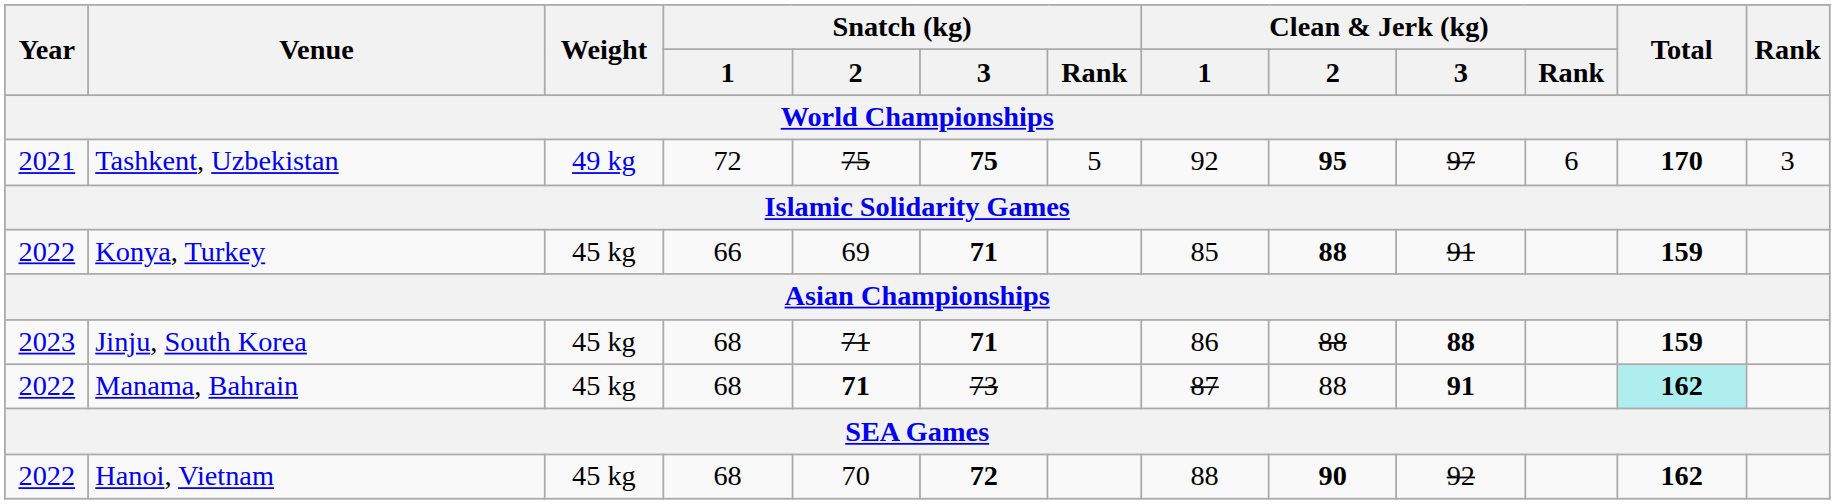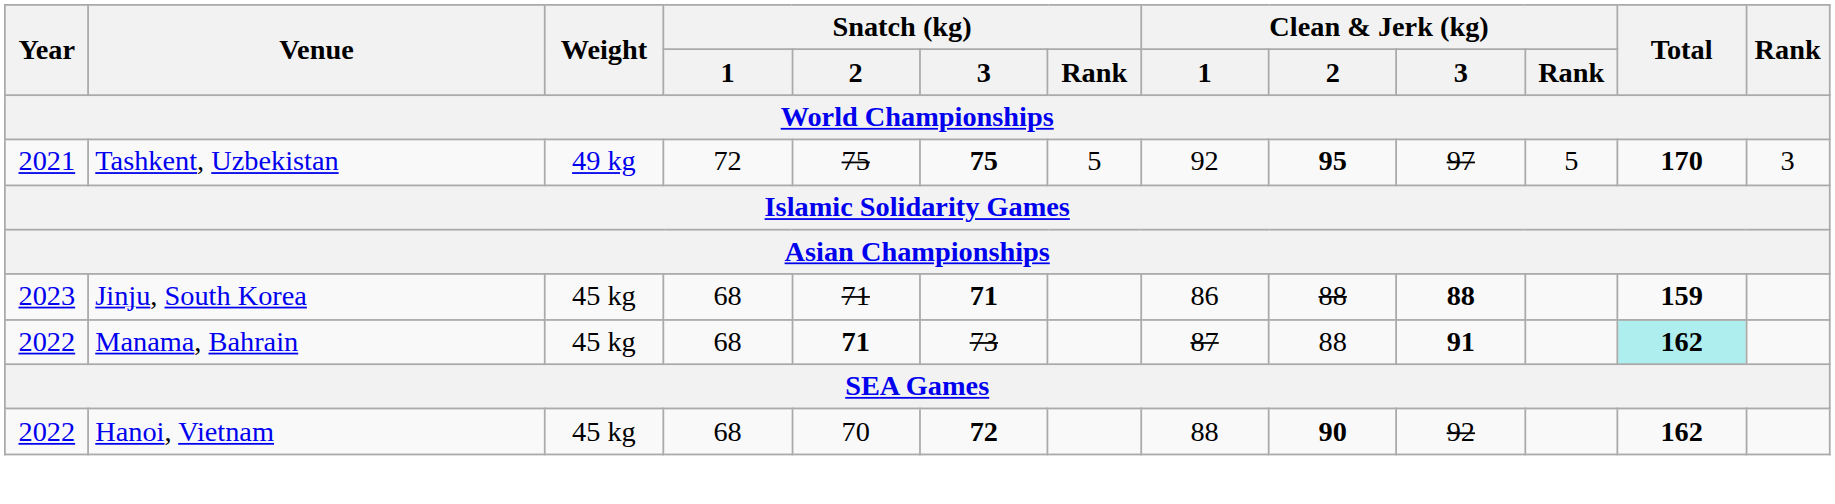 <table class = "wikitable" style="text-align:center;">
 <tr>
 <th rowspan=2 width=40>Year</th>
 <th rowspan=2 width=250>Venue</th>
 <th rowspan=2 width=60>Weight</th>
 <th colspan=4>Snatch (kg)</th>
 <th colspan=4>Clean & Jerk (kg)</th>
 <th rowspan=2 width=65>Total</th>
 <th rowspan=2 width=40>Rank</th>
 </tr>
 <tr>
 <th width=65>1</th>
 <th width=65>2</th>
 <th width=65>3</th>
 <th width=45>Rank</th>
 <th width=65>1</th>
 <th width=65>2</th>
 <th width=65>3</th>
 <th width=45>Rank</th>
 </tr>
 <tr>
 <th colspan=13><a href='#'>World Championships</a></th>
 </tr>
 <tr>
 <td><a href='#'>2021</a></td>
 <td align=left> <a href='#'>Tashkent</a>, <a href='#'>Uzbekistan</a></td>
 <td><a href='#'>49 kg</a></td>
 <td>72</td>
 <td><s>75</s></td>
 <td><strong>75</strong></td>
 <td>5</td>
 <td>92</td>
 <td><strong>95</strong></td>
 <td><s>97</s></td>
-<td>6</td>
+<td>5</td>
 <td><strong>170</strong></td>
 <td>3</td>
 </tr>
 <tr>
 <th colspan=13><a href='#'>Islamic Solidarity Games</a></th>
-</tr>
-<tr>
-<td><a href='#'>2022</a></td>
-<td align=left> <a href='#'>Konya</a>, <a href='#'>Turkey</a></td>
-<td>45 kg</td>
-<td>66</td>
-<td>69</td>
-<td><strong>71</strong></td>
-<td></td>
-<td>85</td>
-<td><strong>88</strong></td>
-<td><s>91</s></td>
-<td></td>
-<td><strong>159</strong></td>
-<td></td>
 </tr>
 <tr>
 <th colspan=13><a href='#'>Asian Championships</a></th>
 </tr>
 <tr>
 <td><a href='#'>2023</a></td>
 <td align=left> <a href='#'>Jinju</a>, <a href='#'>South Korea</a></td>
 <td>45 kg</td>
 <td>68</td>
 <td><s>71</s></td>
 <td><strong>71</strong></td>
 <td></td>
 <td>86</td>
 <td><s>88</s></td>
 <td><strong>88</strong></td>
 <td></td>
 <td><strong>159</strong></td>
 <td></td>
 </tr>
 <tr>
 <td><a href='#'>2022</a></td>
 <td align=left> <a href='#'>Manama</a>, <a href='#'>Bahrain</a></td>
 <td>45 kg</td>
 <td>68</td>
 <td><strong>71</strong></td>
 <td><s>73</s></td>
 <td></td>
 <td><s>87</s></td>
 <td>88</td>
 <td><strong>91</strong></td>
 <td></td>
 <td style="background: paleturquoise;"><strong>162</strong></td>
 <td></td>
 </tr>
 <tr>
 <th colspan=13><a href='#'>SEA Games</a></th>
 </tr>
 <tr>
 <td><a href='#'>2022</a></td>
 <td align=left> <a href='#'>Hanoi</a>, <a href='#'>Vietnam</a></td>
 <td>45 kg</td>
 <td>68</td>
 <td>70</td>
 <td><strong>72</strong></td>
 <td></td>
 <td>88</td>
 <td><strong>90</strong></td>
 <td><s>92</s></td>
 <td></td>
 <td><strong>162</strong></td>
 <td></td>
 </tr>
 </table>
